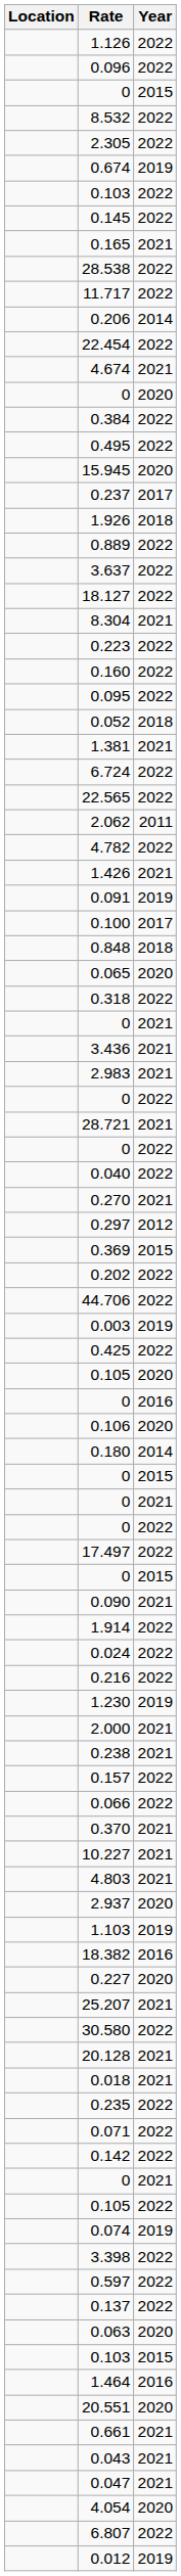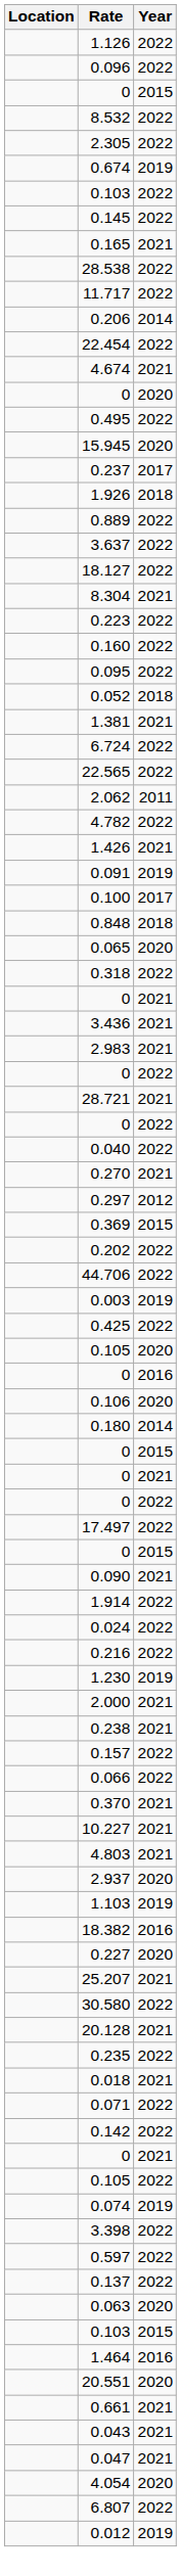 <table class="wikitable sortable mw-datatable sticky-table-row1 sticky-table-col1 sort-under static-row-numbers" style=text-align:right;>
 <tr>
 <th>Location</th>
 <th>Rate</th>
 <th>Year</th>
 </tr>
 <tr>
 <td></td>
 <td>1.126</td>
 <td>2022</td>
 </tr>
 <tr>
 <td></td>
 <td>0.096</td>
 <td>2022</td>
 </tr>
 <tr>
 <td></td>
 <td>0</td>
 <td>2015</td>
 </tr>
 <tr>
 <td></td>
 <td>8.532</td>
 <td>2022</td>
 </tr>
 <tr>
 <td></td>
 <td>2.305</td>
 <td>2022</td>
 </tr>
 <tr>
 <td></td>
 <td>0.674</td>
 <td>2019</td>
 </tr>
 <tr>
 <td></td>
 <td>0.103</td>
 <td>2022</td>
 </tr>
 <tr>
 <td></td>
 <td>0.145</td>
 <td>2022</td>
 </tr>
 <tr>
 <td></td>
 <td>0.165</td>
 <td>2021</td>
 </tr>
 <tr>
 <td></td>
 <td>28.538</td>
 <td>2022</td>
 </tr>
 <tr>
 <td></td>
 <td>11.717</td>
 <td>2022</td>
 </tr>
 <tr>
 <td></td>
 <td>0.206</td>
 <td>2014</td>
 </tr>
 <tr>
 <td></td>
 <td>22.454</td>
 <td>2022</td>
 </tr>
 <tr>
 <td></td>
 <td>4.674</td>
 <td>2021</td>
 </tr>
 <tr>
 <td></td>
 <td>0</td>
 <td>2020</td>
-</tr>
-<tr>
-<td></td>
-<td>0.384</td>
-<td>2022</td>
 </tr>
 <tr>
 <td></td>
 <td>0.495</td>
 <td>2022</td>
 </tr>
 <tr>
 <td></td>
 <td>15.945</td>
 <td>2020</td>
 </tr>
 <tr>
 <td></td>
 <td>0.237</td>
 <td>2017</td>
 </tr>
 <tr>
 <td></td>
 <td>1.926</td>
 <td>2018</td>
 </tr>
 <tr>
 <td></td>
 <td>0.889</td>
 <td>2022</td>
 </tr>
 <tr>
 <td></td>
 <td>3.637</td>
 <td>2022</td>
 </tr>
 <tr>
 <td></td>
 <td>18.127</td>
 <td>2022</td>
 </tr>
 <tr>
 <td></td>
 <td>8.304</td>
 <td>2021</td>
 </tr>
 <tr>
 <td></td>
 <td>0.223</td>
 <td>2022</td>
 </tr>
 <tr>
 <td></td>
 <td>0.160</td>
 <td>2022</td>
 </tr>
 <tr>
 <td></td>
 <td>0.095</td>
 <td>2022</td>
 </tr>
 <tr>
 <td></td>
 <td>0.052</td>
 <td>2018</td>
 </tr>
 <tr>
 <td></td>
 <td>1.381</td>
 <td>2021</td>
 </tr>
 <tr>
 <td></td>
 <td>6.724</td>
 <td>2022</td>
 </tr>
 <tr>
 <td></td>
 <td>22.565</td>
 <td>2022</td>
 </tr>
 <tr>
 <td></td>
 <td>2.062</td>
 <td>2011</td>
 </tr>
 <tr>
 <td></td>
 <td>4.782</td>
 <td>2022</td>
 </tr>
 <tr>
 <td></td>
 <td>1.426</td>
 <td>2021</td>
 </tr>
 <tr>
 <td></td>
 <td>0.091</td>
 <td>2019</td>
 </tr>
 <tr>
 <td></td>
 <td>0.100</td>
 <td>2017</td>
 </tr>
 <tr>
 <td></td>
 <td>0.848</td>
 <td>2018</td>
 </tr>
 <tr>
 <td></td>
 <td>0.065</td>
 <td>2020</td>
 </tr>
 <tr>
 <td></td>
 <td>0.318</td>
 <td>2022</td>
 </tr>
 <tr>
 <td></td>
 <td>0</td>
 <td>2021</td>
 </tr>
 <tr>
 <td></td>
 <td>3.436</td>
 <td>2021</td>
 </tr>
 <tr>
 <td></td>
 <td>2.983</td>
 <td>2021</td>
 </tr>
 <tr>
 <td></td>
 <td>0</td>
 <td>2022</td>
 </tr>
 <tr>
 <td></td>
 <td>28.721</td>
 <td>2021</td>
 </tr>
 <tr>
 <td></td>
 <td>0</td>
 <td>2022</td>
 </tr>
 <tr>
 <td></td>
 <td>0.040</td>
 <td>2022</td>
 </tr>
 <tr>
 <td></td>
 <td>0.270</td>
 <td>2021</td>
 </tr>
 <tr>
 <td></td>
 <td>0.297</td>
 <td>2012</td>
 </tr>
 <tr>
 <td></td>
 <td>0.369</td>
 <td>2015</td>
 </tr>
 <tr>
 <td></td>
 <td>0.202</td>
 <td>2022</td>
 </tr>
 <tr>
 <td></td>
 <td>44.706</td>
 <td>2022</td>
 </tr>
 <tr>
 <td></td>
 <td>0.003</td>
 <td>2019</td>
 </tr>
 <tr>
 <td></td>
 <td>0.425</td>
 <td>2022</td>
 </tr>
 <tr>
 <td></td>
 <td>0.105</td>
 <td>2020</td>
 </tr>
 <tr>
 <td></td>
 <td>0</td>
 <td>2016</td>
 </tr>
 <tr>
 <td></td>
 <td>0.106</td>
 <td>2020</td>
 </tr>
 <tr>
 <td></td>
 <td>0.180</td>
 <td>2014</td>
 </tr>
 <tr>
 <td></td>
 <td>0</td>
 <td>2015</td>
 </tr>
 <tr>
 <td></td>
 <td>0</td>
 <td>2021</td>
 </tr>
 <tr>
 <td></td>
 <td>0</td>
 <td>2022</td>
 </tr>
 <tr>
 <td></td>
 <td>17.497</td>
 <td>2022</td>
 </tr>
 <tr>
 <td></td>
 <td>0</td>
 <td>2015</td>
 </tr>
 <tr>
 <td></td>
 <td>0.090</td>
 <td>2021</td>
 </tr>
 <tr>
 <td></td>
 <td>1.914</td>
 <td>2022</td>
 </tr>
 <tr>
 <td></td>
 <td>0.024</td>
 <td>2022</td>
 </tr>
 <tr>
 <td></td>
 <td>0.216</td>
 <td>2022</td>
 </tr>
 <tr>
 <td></td>
 <td>1.230</td>
 <td>2019</td>
 </tr>
 <tr>
 <td></td>
 <td>2.000</td>
 <td>2021</td>
 </tr>
 <tr>
 <td></td>
 <td>0.238</td>
 <td>2021</td>
 </tr>
 <tr>
 <td></td>
 <td>0.157</td>
 <td>2022</td>
 </tr>
 <tr>
 <td></td>
 <td>0.066</td>
 <td>2022</td>
 </tr>
 <tr>
 <td></td>
 <td>0.370</td>
 <td>2021</td>
 </tr>
 <tr>
 <td></td>
 <td>10.227</td>
 <td>2021</td>
 </tr>
 <tr>
 <td></td>
 <td>4.803</td>
 <td>2021</td>
 </tr>
 <tr>
 <td></td>
 <td>2.937</td>
 <td>2020</td>
 </tr>
 <tr>
 <td></td>
 <td>1.103</td>
 <td>2019</td>
 </tr>
 <tr>
 <td></td>
 <td>18.382</td>
 <td>2016</td>
 </tr>
 <tr>
 <td></td>
 <td>0.227</td>
 <td>2020</td>
 </tr>
 <tr>
 <td></td>
 <td>25.207</td>
 <td>2021</td>
 </tr>
 <tr>
 <td></td>
 <td>30.580</td>
 <td>2022</td>
 </tr>
 <tr>
 <td></td>
 <td>20.128</td>
 <td>2021</td>
 </tr>
 <tr>
 <td></td>
-<td>0.018</td>
-<td>2021</td>
+<td>0.235</td>
+<td>2022</td>
 </tr>
 <tr>
 <td></td>
-<td>0.235</td>
-<td>2022</td>
+<td>0.018</td>
+<td>2021</td>
 </tr>
 <tr>
 <td></td>
 <td>0.071</td>
 <td>2022</td>
 </tr>
 <tr>
 <td></td>
 <td>0.142</td>
 <td>2022</td>
 </tr>
 <tr>
 <td></td>
 <td>0</td>
 <td>2021</td>
 </tr>
 <tr>
 <td></td>
 <td>0.105</td>
 <td>2022</td>
 </tr>
 <tr>
 <td></td>
 <td>0.074</td>
 <td>2019</td>
 </tr>
 <tr>
 <td></td>
 <td>3.398</td>
 <td>2022</td>
 </tr>
 <tr>
 <td></td>
 <td>0.597</td>
 <td>2022</td>
 </tr>
 <tr>
 <td></td>
 <td>0.137</td>
 <td>2022</td>
 </tr>
 <tr>
 <td></td>
 <td>0.063</td>
 <td>2020</td>
 </tr>
 <tr>
 <td></td>
 <td>0.103</td>
 <td>2015</td>
 </tr>
 <tr>
 <td></td>
 <td>1.464</td>
 <td>2016</td>
 </tr>
 <tr>
 <td></td>
 <td>20.551</td>
 <td>2020</td>
 </tr>
 <tr>
 <td></td>
 <td>0.661</td>
 <td>2021</td>
 </tr>
 <tr>
 <td></td>
 <td>0.043</td>
 <td>2021</td>
 </tr>
 <tr>
 <td></td>
 <td>0.047</td>
 <td>2021</td>
 </tr>
 <tr>
 <td></td>
 <td>4.054</td>
 <td>2020</td>
 </tr>
 <tr>
 <td></td>
 <td>6.807</td>
 <td>2022</td>
 </tr>
 <tr>
 <td></td>
 <td>0.012</td>
 <td>2019</td>
 </tr>
 </table>
